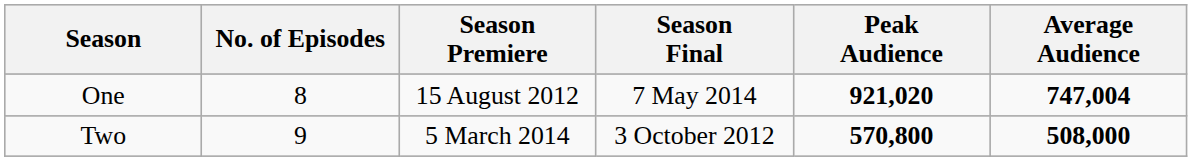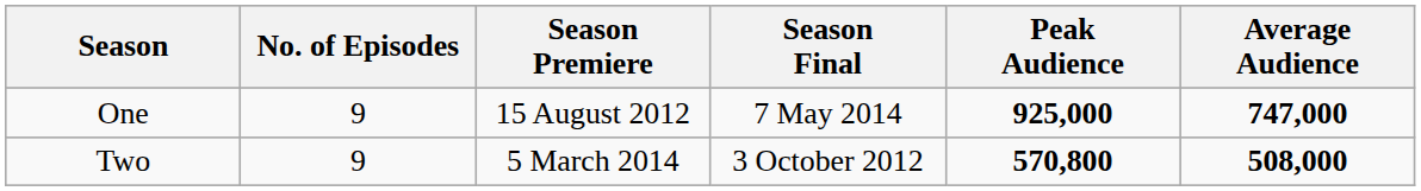 <table class="wikitable">
 <tr style="text-align:center;">
 <th style="width:115px;"><strong>Season</strong></th>
 <th style="width:115px;"><strong>No. of Episodes</strong></th>
 <th style="width:115px;"><strong>Season <br> Premiere</strong></th>
 <th style="width:115px;"><strong>Season <br> Final</strong></th>
 <th style="width:115px;"><strong>Peak <br> Audience</strong></th>
 <th style="width:115px;"><strong>Average <br> Audience</strong></th>
 </tr>
 <tr style="text-align:center;">
 <td>One</td>
-<td>8</td>
+<td>9</td>
 <td>15 August 2012</td>
 <td>7 May 2014</td>
-<td><strong>921,020</strong></td>
-<td><strong>747,004</strong></td>
+<td><strong>925,000</strong></td>
+<td><strong>747,000</strong></td>
 </tr>
 <tr style="text-align:center;">
 <td>Two</td>
 <td>9</td>
 <td>5 March 2014</td>
 <td>3 October 2012</td>
 <td><strong>570,800</strong></td>
 <td><strong>508,000</strong></td>
 </tr>
 </table>
